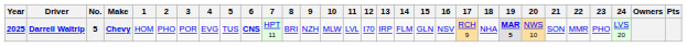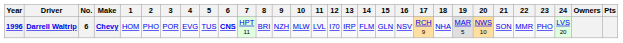 <table class="wikitable" style="text-align:center; font-size:75%">
 <tr>
 <th>Year</th>
 <th>Driver</th>
 <th>No.</th>
 <th>Make</th>
 <th>1</th>
 <th>2</th>
 <th>3</th>
 <th>4</th>
 <th>5</th>
 <th>6</th>
 <th>7</th>
 <th>8</th>
 <th>9</th>
 <th>10</th>
 <th>11</th>
 <th>12</th>
 <th>13</th>
 <th>14</th>
 <th>15</th>
 <th>16</th>
 <th>17</th>
 <th>18</th>
 <th>19</th>
 <th>20</th>
 <th>21</th>
 <th>22</th>
 <th>23</th>
 <th>24</th>
 <th>Owners</th>
 <th>Pts</th>
 </tr>
 <tr>
-<th><a href='#'>2025</a></th>
+<th><a href='#'>1996</a></th>
 <th><a href='#'>Darrell Waltrip</a></th>
-<th>5</th>
+<th>6</th>
 <th><a href='#'>Chevy</a></th>
 <td><a href='#'>HOM</a></td>
 <td><a href='#'>PHO</a></td>
 <td><a href='#'>POR</a></td>
 <td><a href='#'>EVG</a></td>
 <td><a href='#'>TUS</a></td>
 <td><strong><a href='#'>CNS</a></strong></td>
 <td style="background:#DFFFDF;"><a href='#'>HPT</a><br><small>11</small></td>
 <td><a href='#'>BRI</a></td>
 <td><a href='#'>NZH</a></td>
 <td><a href='#'>MLW</a></td>
 <td><a href='#'>LVL</a></td>
 <td><a href='#'>I70</a></td>
 <td><a href='#'>IRP</a></td>
 <td><a href='#'>FLM</a></td>
 <td><a href='#'>GLN</a></td>
 <td><a href='#'>NSV</a></td>
 <td style="background:#FFDF9F;"><a href='#'>RCH</a><br><small>9</small></td>
 <td><a href='#'>NHA</a></td>
-<td style="background:#DFDFDF;"><strong><a href='#'>MAR</a><br><small>5</small></strong></td>
+<td style="background:#DFDFDF;"><a href='#'>MAR</a><br><small>5</small></td>
 <td style="background:#FFDF9F;"><a href='#'>NWS</a><br><small>10</small></td>
 <td><a href='#'>SON</a></td>
 <td><a href='#'>MMR</a></td>
 <td><a href='#'>PHO</a></td>
 <td style="background:#DFFFDF;"><a href='#'>LVS</a><br><small>20</small></td>
 <th></th>
 <th></th>
 </tr>
 </table>
